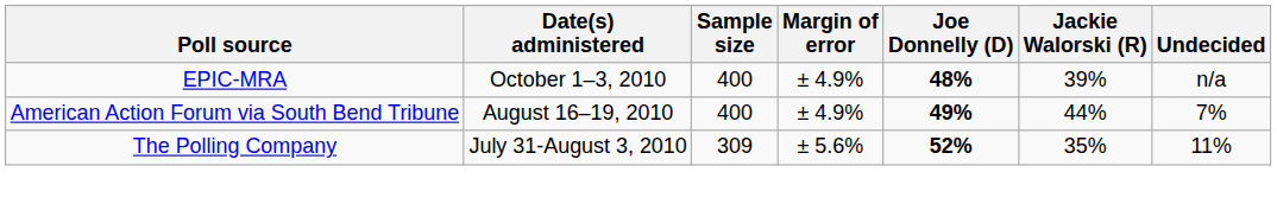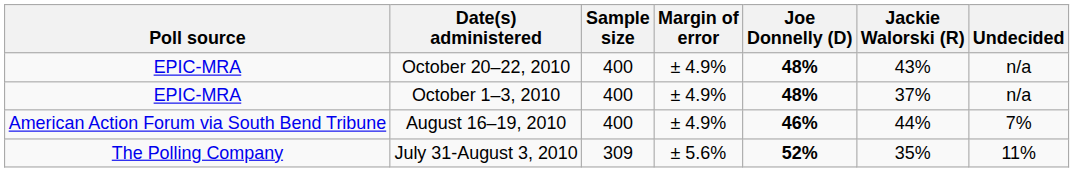 <table class="wikitable" style="text-align:center">
 <tr valign=bottom>
 <th>Poll source</th>
 <th>Date(s)<br> administered</th>
 <th>Sample<br>size</th>
 <th>Margin of<br>error</th>
 <th align=left>Joe<br>Donnelly (D)</th>
 <th align=left>Jackie<br>Walorski (R)</th>
 <th>Undecided</th>
 </tr>
 <tr>
 <td><a href='#'>EPIC-MRA</a></td>
+<td>October 20–22, 2010</td>
+<td>400</td>
+<td>± 4.9%</td>
+<td><strong>48%</strong></td>
+<td>43%</td>
+<td>n/a</td>
+</tr>
+<tr>
+<td><a href='#'>EPIC-MRA</a></td>
 <td>October 1–3, 2010</td>
 <td>400</td>
 <td>± 4.9%</td>
 <td><strong>48%</strong></td>
-<td>39%</td>
+<td>37%</td>
 <td>n/a</td>
 </tr>
 <tr>
 <td><a href='#'>American Action Forum via South Bend Tribune</a></td>
 <td>August 16–19, 2010</td>
 <td>400</td>
 <td>± 4.9%</td>
-<td><strong>49%</strong></td>
+<td><strong>46%</strong></td>
 <td>44%</td>
 <td>7%</td>
 </tr>
 <tr>
 <td><a href='#'>The Polling Company</a></td>
 <td>July 31-August 3, 2010</td>
 <td>309</td>
 <td>± 5.6%</td>
 <td><strong>52%</strong></td>
 <td>35%</td>
 <td>11%</td>
 </tr>
 </table>
